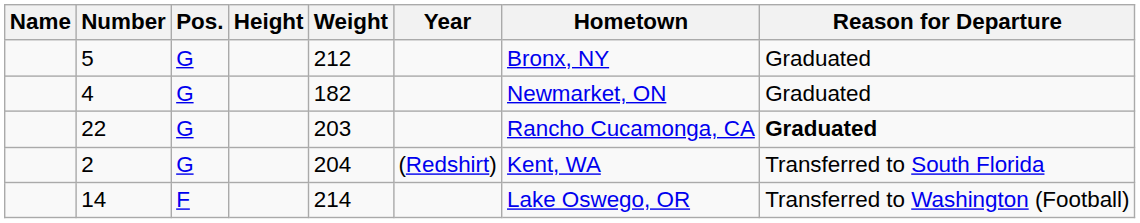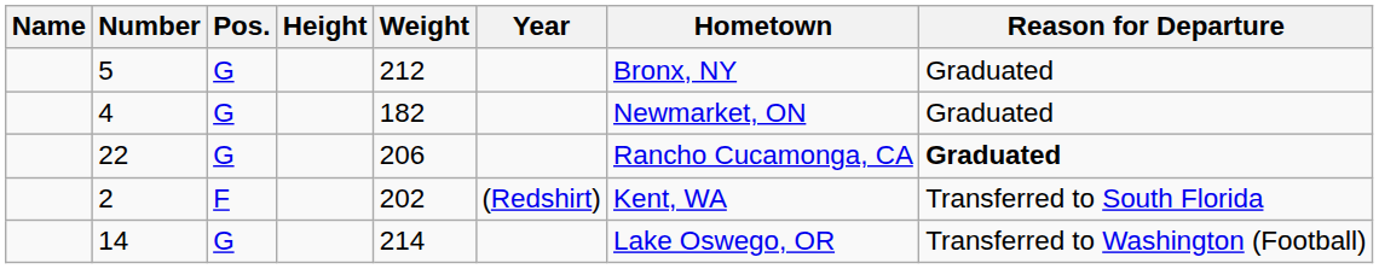 <table class="wikitable sortable" border="1">
 <tr>
 <th>Name</th>
 <th>Number</th>
 <th>Pos.</th>
 <th>Height</th>
 <th>Weight</th>
 <th>Year</th>
 <th>Hometown</th>
 <th class="unsortable">Reason for Departure</th>
 </tr>
 <tr>
 <td></td>
 <td>5</td>
 <td><a href='#'>G</a></td>
 <td></td>
 <td>212</td>
 <td></td>
 <td><a href='#'>Bronx, NY</a></td>
 <td>Graduated</td>
 </tr>
 <tr>
 <td></td>
 <td>4</td>
 <td><a href='#'>G</a></td>
 <td></td>
 <td>182</td>
 <td></td>
 <td><a href='#'>Newmarket, ON</a></td>
 <td>Graduated</td>
 </tr>
 <tr>
 <td></td>
 <td>22</td>
 <td><a href='#'>G</a></td>
 <td></td>
-<td>203</td>
+<td>206</td>
 <td></td>
 <td><a href='#'>Rancho Cucamonga, CA</a></td>
 <td><strong>Graduated</strong></td>
 </tr>
 <tr>
 <td></td>
 <td>2</td>
-<td><a href='#'>G</a></td>
+<td><a href='#'>F</a></td>
 <td></td>
-<td>204</td>
+<td>202</td>
 <td> (<a href='#'>Redshirt</a>)</td>
 <td><a href='#'>Kent, WA</a></td>
 <td>Transferred to <a href='#'>South Florida</a></td>
 </tr>
 <tr>
 <td></td>
 <td>14</td>
-<td><a href='#'>F</a></td>
+<td><a href='#'>G</a></td>
 <td></td>
 <td>214</td>
 <td></td>
 <td><a href='#'>Lake Oswego, OR</a></td>
 <td>Transferred to <a href='#'>Washington</a> (Football)</td>
 </tr>
 </table>
